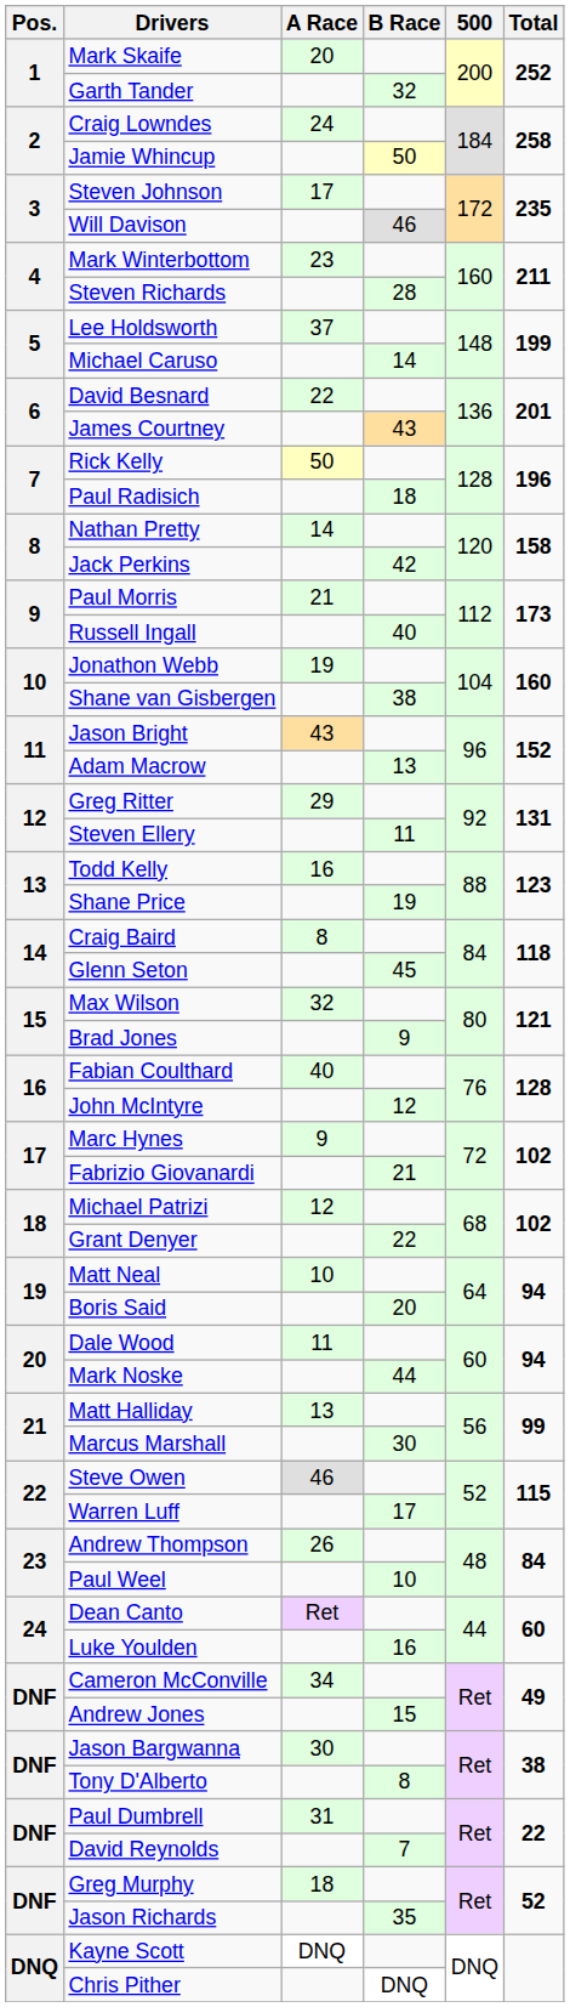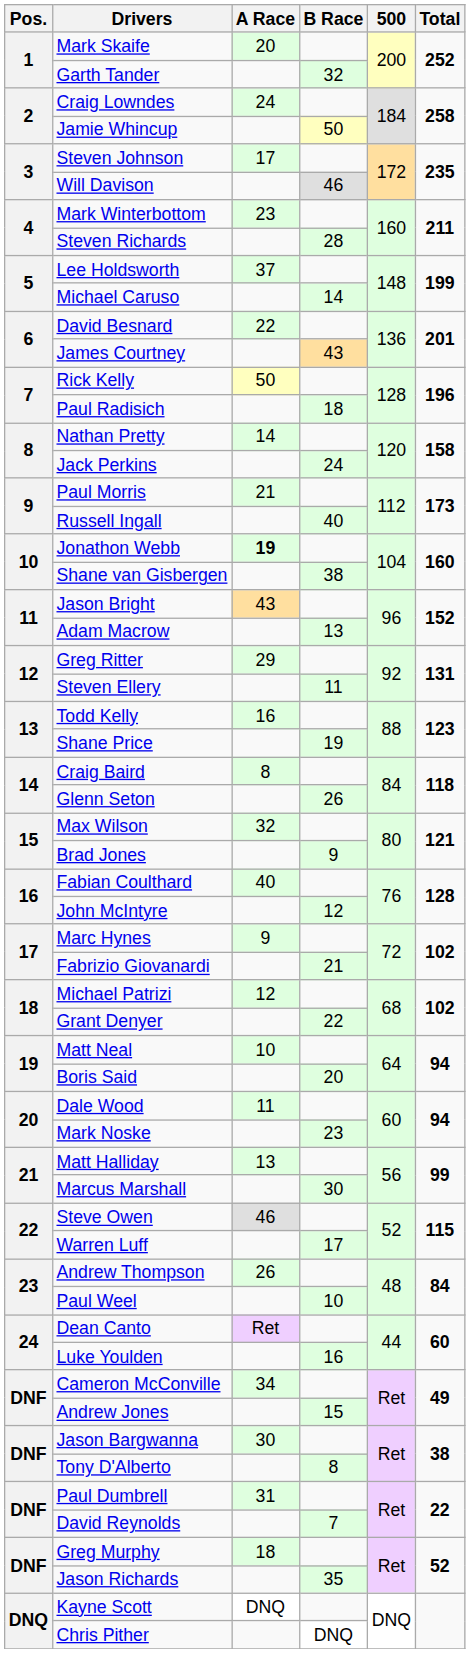 <table class="wikitable" style="font-size: 85%;">
 <tr>
 <th>Pos.</th>
 <th>Drivers</th>
 <th>A Race</th>
 <th>B Race</th>
 <th>500</th>
 <th>Total</th>
 </tr>
 <tr>
 <th rowspan=2>1</th>
 <td> <a href='#'>Mark Skaife</a></td>
 <td align="center" style="background:#dfffdf;">20</td>
 <td></td>
 <td rowspan=2 align="center" style="background:#ffffbf;">200</td>
 <td rowspan=2 align="center"><strong>252</strong></td>
 </tr>
 <tr>
 <td> <a href='#'>Garth Tander</a></td>
 <td></td>
 <td align="center" style="background:#dfffdf;">32</td>
 </tr>
 <tr>
 <th rowspan=2>2</th>
 <td> <a href='#'>Craig Lowndes</a></td>
 <td align="center" style="background:#dfffdf;">24</td>
 <td></td>
 <td rowspan=2 align="center" style="background:#dfdfdf;">184</td>
 <td rowspan=2 align="center"><strong>258</strong></td>
 </tr>
 <tr>
 <td> <a href='#'>Jamie Whincup</a></td>
 <td></td>
 <td align="center" style="background:#ffffbf;">50</td>
 </tr>
 <tr>
 <th rowspan=2>3</th>
 <td> <a href='#'>Steven Johnson</a></td>
 <td align="center" style="background:#dfffdf;">17</td>
 <td></td>
 <td rowspan=2 align="center" style="background:#ffdf9f;">172</td>
 <td rowspan=2 align="center"><strong>235</strong></td>
 </tr>
 <tr>
 <td> <a href='#'>Will Davison</a></td>
 <td></td>
 <td align="center" style="background:#dfdfdf;">46</td>
 </tr>
 <tr>
 <th rowspan=2>4</th>
 <td> <a href='#'>Mark Winterbottom</a></td>
 <td align="center" style="background:#dfffdf;">23</td>
 <td></td>
 <td rowspan=2 align="center" style="background:#dfffdf;">160</td>
 <td rowspan=2 align="center"><strong>211</strong></td>
 </tr>
 <tr>
 <td> <a href='#'>Steven Richards</a></td>
 <td></td>
 <td align="center" style="background:#dfffdf;">28</td>
 </tr>
 <tr>
 <th rowspan=2>5</th>
 <td> <a href='#'>Lee Holdsworth</a></td>
 <td align="center" style="background:#dfffdf;">37</td>
 <td></td>
 <td rowspan=2 align="center" style="background:#dfffdf;">148</td>
 <td rowspan=2 align="center"><strong>199</strong></td>
 </tr>
 <tr>
 <td> <a href='#'>Michael Caruso</a></td>
 <td></td>
 <td align="center" style="background:#dfffdf;">14</td>
 </tr>
 <tr>
 <th rowspan=2>6</th>
 <td> <a href='#'>David Besnard</a></td>
 <td align="center" style="background:#dfffdf;">22</td>
 <td></td>
 <td rowspan=2 align="center" style="background:#dfffdf;">136</td>
 <td rowspan=2 align="center"><strong>201</strong></td>
 </tr>
 <tr>
 <td> <a href='#'>James Courtney</a></td>
 <td></td>
 <td align="center" style="background:#ffdf9f;">43</td>
 </tr>
 <tr>
 <th rowspan=2>7</th>
 <td> <a href='#'>Rick Kelly</a></td>
 <td align="center" style="background:#ffffbf;">50</td>
 <td></td>
 <td rowspan=2 align="center" style="background:#dfffdf;">128</td>
 <td rowspan=2 align="center"><strong>196</strong></td>
 </tr>
 <tr>
 <td> <a href='#'>Paul Radisich</a></td>
 <td></td>
 <td align="center" style="background:#dfffdf;">18</td>
 </tr>
 <tr>
 <th rowspan=2>8</th>
 <td> <a href='#'>Nathan Pretty</a></td>
 <td align="center" style="background:#dfffdf;">14</td>
 <td></td>
 <td rowspan=2 align="center" style="background:#dfffdf;">120</td>
 <td rowspan=2 align="center"><strong>158</strong></td>
 </tr>
 <tr>
 <td> <a href='#'>Jack Perkins</a></td>
 <td></td>
-<td align="center" style="background:#dfffdf;">42</td>
+<td align="center" style="background:#dfffdf;">24</td>
 </tr>
 <tr>
 <th rowspan=2>9</th>
 <td> <a href='#'>Paul Morris</a></td>
 <td align="center" style="background:#dfffdf;">21</td>
 <td></td>
 <td rowspan=2 align="center" style="background:#dfffdf;">112</td>
 <td rowspan=2 align="center"><strong>173</strong></td>
 </tr>
 <tr>
 <td> <a href='#'>Russell Ingall</a></td>
 <td></td>
 <td align="center" style="background:#dfffdf;">40</td>
 </tr>
 <tr>
 <th rowspan=2>10</th>
 <td> <a href='#'>Jonathon Webb</a></td>
-<td align="center" style="background:#dfffdf;">19</td>
+<td align="center" style="background:#dfffdf;"><strong>19</strong></td>
 <td></td>
 <td rowspan=2 align="center" style="background:#dfffdf;">104</td>
 <td rowspan=2 align="center"><strong>160</strong></td>
 </tr>
 <tr>
 <td> <a href='#'>Shane van Gisbergen</a></td>
 <td></td>
 <td align="center" style="background:#dfffdf;">38</td>
 </tr>
 <tr>
 <th rowspan=2>11</th>
 <td> <a href='#'>Jason Bright</a></td>
 <td align="center" style="background:#ffdf9f;">43</td>
 <td></td>
 <td rowspan=2 align="center" style="background:#dfffdf;">96</td>
 <td rowspan=2 align="center"><strong>152</strong></td>
 </tr>
 <tr>
 <td> <a href='#'>Adam Macrow</a></td>
 <td></td>
 <td align="center" style="background:#dfffdf;">13</td>
 </tr>
 <tr>
 <th rowspan=2>12</th>
 <td> <a href='#'>Greg Ritter</a></td>
 <td align="center" style="background:#dfffdf;">29</td>
 <td></td>
 <td rowspan=2 align="center" style="background:#dfffdf;">92</td>
 <td rowspan=2 align="center"><strong>131</strong></td>
 </tr>
 <tr>
 <td> <a href='#'>Steven Ellery</a></td>
 <td></td>
 <td align="center" style="background:#dfffdf;">11</td>
 </tr>
 <tr>
 <th rowspan=2>13</th>
 <td> <a href='#'>Todd Kelly</a></td>
 <td align="center" style="background:#dfffdf;">16</td>
 <td></td>
 <td rowspan=2 align="center" style="background:#dfffdf;">88</td>
 <td rowspan=2 align="center"><strong>123</strong></td>
 </tr>
 <tr>
 <td> <a href='#'>Shane Price</a></td>
 <td></td>
 <td align="center" style="background:#dfffdf;">19</td>
 </tr>
 <tr>
 <th rowspan=2>14</th>
 <td> <a href='#'>Craig Baird</a></td>
 <td align="center" style="background:#dfffdf;">8</td>
 <td></td>
 <td rowspan=2 align="center" style="background:#dfffdf;">84</td>
 <td rowspan=2 align="center"><strong>118</strong></td>
 </tr>
 <tr>
 <td> <a href='#'>Glenn Seton</a></td>
 <td></td>
-<td align="center" style="background:#dfffdf;">45</td>
+<td align="center" style="background:#dfffdf;">26</td>
 </tr>
 <tr>
 <th rowspan=2>15</th>
 <td> <a href='#'>Max Wilson</a></td>
 <td align="center" style="background:#dfffdf;">32</td>
 <td></td>
 <td rowspan=2 align="center" style="background:#dfffdf;">80</td>
 <td rowspan=2 align="center"><strong>121</strong></td>
 </tr>
 <tr>
 <td> <a href='#'>Brad Jones</a></td>
 <td></td>
 <td align="center" style="background:#dfffdf;">9</td>
 </tr>
 <tr>
 <th rowspan=2>16</th>
 <td> <a href='#'>Fabian Coulthard</a></td>
 <td align="center" style="background:#dfffdf;">40</td>
 <td></td>
 <td rowspan=2 align="center" style="background:#dfffdf;">76</td>
 <td rowspan=2 align="center"><strong>128</strong></td>
 </tr>
 <tr>
 <td> <a href='#'>John McIntyre</a></td>
 <td></td>
 <td align="center" style="background:#dfffdf;">12</td>
 </tr>
 <tr>
 <th rowspan=2>17</th>
 <td> <a href='#'>Marc Hynes</a></td>
 <td align="center" style="background:#dfffdf;">9</td>
 <td></td>
 <td rowspan=2 align="center" style="background:#dfffdf;">72</td>
 <td rowspan=2 align="center"><strong>102</strong></td>
 </tr>
 <tr>
 <td> <a href='#'>Fabrizio Giovanardi</a></td>
 <td></td>
 <td align="center" style="background:#dfffdf;">21</td>
 </tr>
 <tr>
 <th rowspan=2>18</th>
 <td> <a href='#'>Michael Patrizi</a></td>
 <td align="center" style="background:#dfffdf;">12</td>
 <td></td>
 <td rowspan=2 align="center" style="background:#dfffdf;">68</td>
 <td rowspan=2 align="center"><strong>102</strong></td>
 </tr>
 <tr>
 <td> <a href='#'>Grant Denyer</a></td>
 <td></td>
 <td align="center" style="background:#dfffdf;">22</td>
 </tr>
 <tr>
 <th rowspan=2>19</th>
 <td> <a href='#'>Matt Neal</a></td>
 <td align="center" style="background:#dfffdf;">10</td>
 <td></td>
 <td rowspan=2 align="center" style="background:#dfffdf;">64</td>
 <td rowspan=2 align="center"><strong>94</strong></td>
 </tr>
 <tr>
 <td> <a href='#'>Boris Said</a></td>
 <td></td>
 <td align="center" style="background:#dfffdf;">20</td>
 </tr>
 <tr>
 <th rowspan=2>20</th>
 <td> <a href='#'>Dale Wood</a></td>
 <td align="center" style="background:#dfffdf;">11</td>
 <td></td>
 <td rowspan=2 align="center" style="background:#dfffdf;">60</td>
 <td rowspan=2 align="center"><strong>94</strong></td>
 </tr>
 <tr>
 <td> <a href='#'>Mark Noske</a></td>
 <td></td>
-<td align="center" style="background:#dfffdf;">44</td>
+<td align="center" style="background:#dfffdf;">23</td>
 </tr>
 <tr>
 <th rowspan=2>21</th>
 <td> <a href='#'>Matt Halliday</a></td>
 <td align="center" style="background:#dfffdf;">13</td>
 <td></td>
 <td rowspan=2 align="center" style="background:#dfffdf;">56</td>
 <td rowspan=2 align="center"><strong>99</strong></td>
 </tr>
 <tr>
 <td> <a href='#'>Marcus Marshall</a></td>
 <td></td>
 <td align="center" style="background:#dfffdf;">30</td>
 </tr>
 <tr>
 <th rowspan=2>22</th>
 <td> <a href='#'>Steve Owen</a></td>
 <td align="center" style="background:#dfdfdf;">46</td>
 <td></td>
 <td rowspan=2 align="center" style="background:#dfffdf;">52</td>
 <td rowspan=2 align="center"><strong>115</strong></td>
 </tr>
 <tr>
 <td> <a href='#'>Warren Luff</a></td>
 <td></td>
 <td align="center" style="background:#dfffdf;">17</td>
 </tr>
 <tr>
 <th rowspan=2>23</th>
 <td> <a href='#'>Andrew Thompson</a></td>
 <td align="center" style="background:#dfffdf;">26</td>
 <td></td>
 <td rowspan=2 align="center" style="background:#dfffdf;">48</td>
 <td rowspan=2 align="center"><strong>84</strong></td>
 </tr>
 <tr>
 <td> <a href='#'>Paul Weel</a></td>
 <td></td>
 <td align="center" style="background:#dfffdf;">10</td>
 </tr>
 <tr>
 <th rowspan=2>24</th>
 <td> <a href='#'>Dean Canto</a></td>
 <td align="center" style="background:#efcfff;">Ret</td>
 <td></td>
 <td rowspan=2 align="center" style="background:#dfffdf;">44</td>
 <td rowspan=2 align="center"><strong>60</strong></td>
 </tr>
 <tr>
 <td> <a href='#'>Luke Youlden</a></td>
 <td></td>
 <td align="center" style="background:#dfffdf;">16</td>
 </tr>
 <tr>
 <th rowspan=2>DNF</th>
 <td> <a href='#'>Cameron McConville</a></td>
 <td align="center" style="background:#dfffdf;">34</td>
 <td></td>
 <td rowspan=2 align="center" style="background:#efcfff;">Ret</td>
 <td rowspan=2 align="center"><strong>49</strong></td>
 </tr>
 <tr>
 <td> <a href='#'>Andrew Jones</a></td>
 <td></td>
 <td align="center" style="background:#dfffdf;">15</td>
 </tr>
 <tr>
 <th rowspan=2>DNF</th>
 <td> <a href='#'>Jason Bargwanna</a></td>
 <td align="center" style="background:#dfffdf;">30</td>
 <td></td>
 <td rowspan=2 align="center" style="background:#efcfff;">Ret</td>
 <td rowspan=2 align="center"><strong>38</strong></td>
 </tr>
 <tr>
 <td> <a href='#'>Tony D'Alberto</a></td>
 <td></td>
 <td align="center" style="background:#dfffdf;">8</td>
 </tr>
 <tr>
 <th rowspan=2>DNF</th>
 <td> <a href='#'>Paul Dumbrell</a></td>
 <td align="center" style="background:#dfffdf;">31</td>
 <td></td>
 <td rowspan=2 align="center" style="background:#efcfff;">Ret</td>
 <td rowspan=2 align="center"><strong>22</strong></td>
 </tr>
 <tr>
 <td> <a href='#'>David Reynolds</a></td>
 <td></td>
 <td align="center" style="background:#dfffdf;">7</td>
 </tr>
 <tr>
 <th rowspan=2>DNF</th>
 <td> <a href='#'>Greg Murphy</a></td>
 <td align="center" style="background:#dfffdf;">18</td>
 <td></td>
 <td rowspan=2 align="center" style="background:#efcfff;">Ret</td>
 <td rowspan=2 align="center"><strong>52</strong></td>
 </tr>
 <tr>
 <td> <a href='#'>Jason Richards</a></td>
 <td></td>
 <td align="center" style="background:#dfffdf;">35</td>
 </tr>
 <tr>
 <th rowspan=2>DNQ</th>
 <td> <a href='#'>Kayne Scott</a></td>
 <td align="center" style="background:#ffffff;">DNQ</td>
 <td></td>
 <td rowspan=2 align="center" style="background:#ffffff;">DNQ</td>
 <td rowspan=2></td>
 </tr>
 <tr>
 <td> <a href='#'>Chris Pither</a></td>
 <td></td>
 <td align="center" style="background:#ffffff;">DNQ</td>
 </tr>
 <tr>
 </tr>
 </table>
